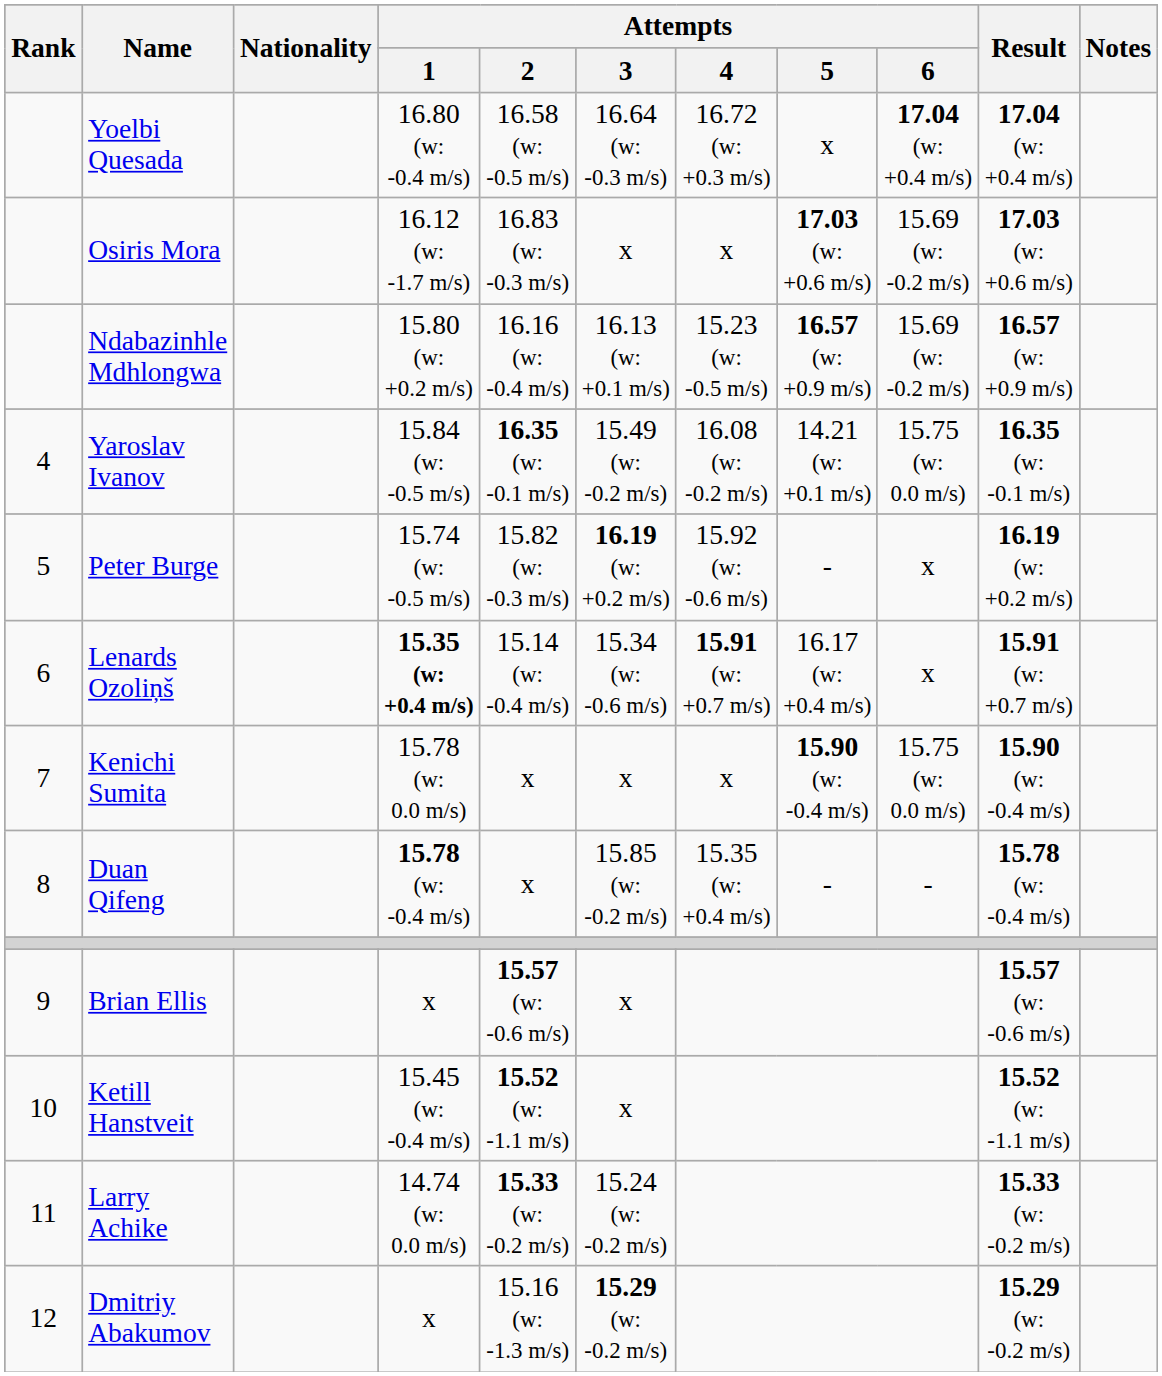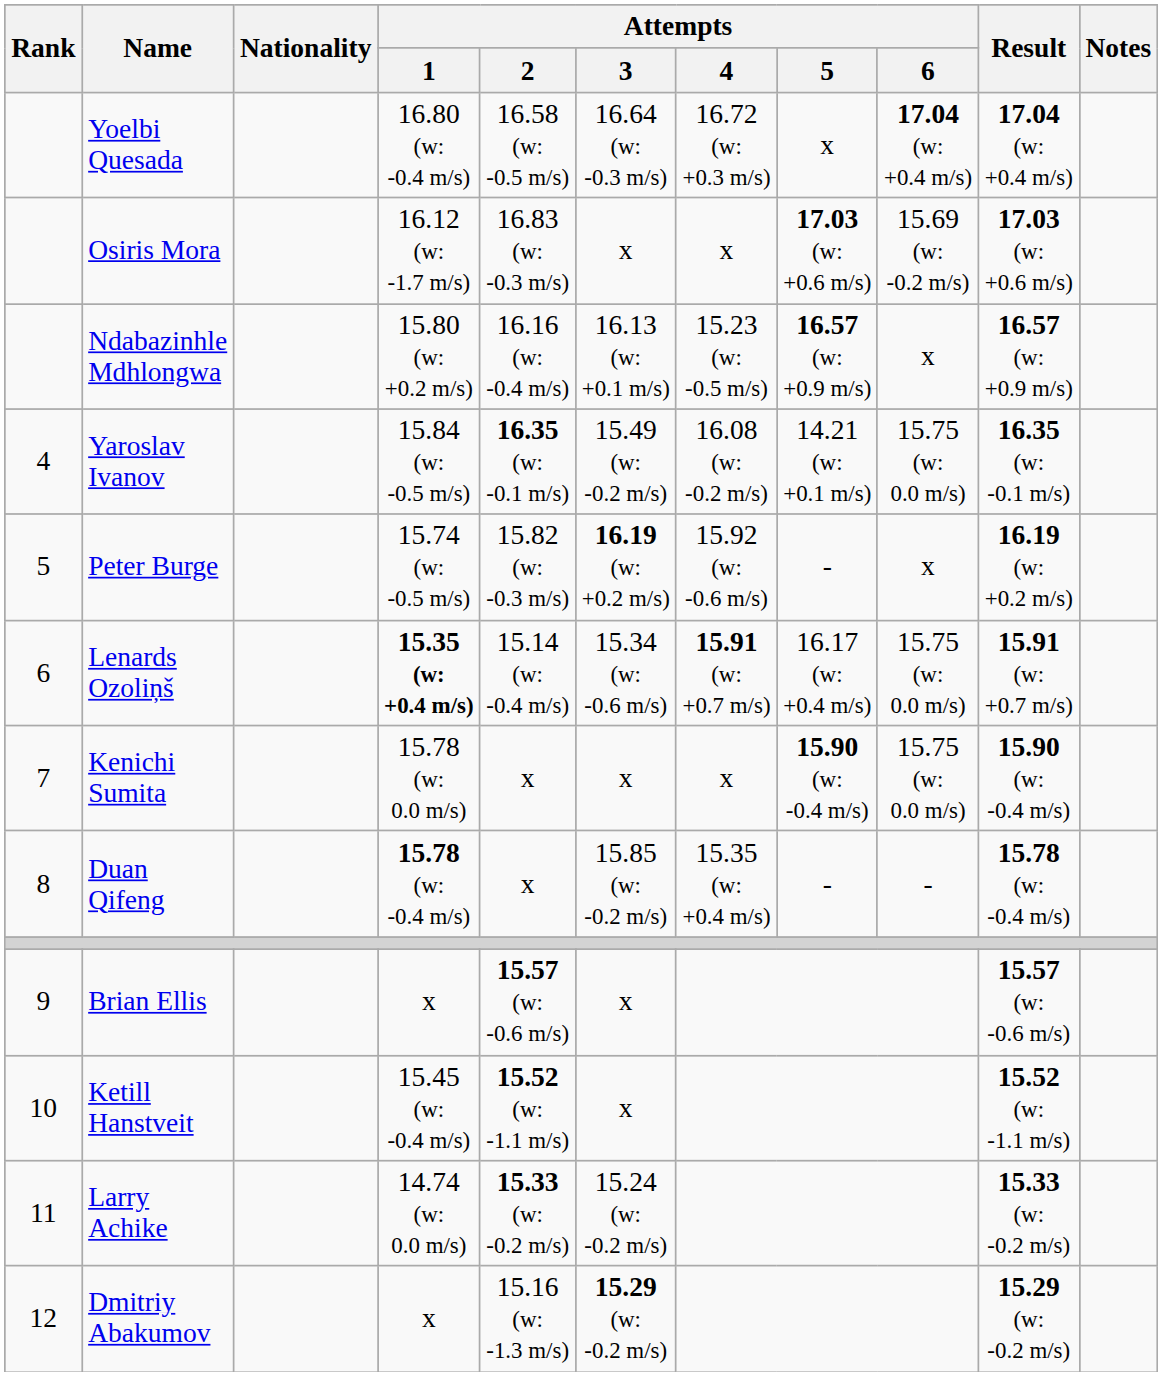 <table class="wikitable sortable" style="text-align:center">
 <tr>
 <th rowspan=2>Rank</th>
 <th rowspan=2>Name</th>
 <th rowspan=2>Nationality</th>
 <th colspan=6>Attempts</th>
 <th rowspan=2>Result</th>
 <th rowspan=2>Notes</th>
 </tr>
 <tr>
 <th>1</th>
 <th>2</th>
 <th>3</th>
 <th>4</th>
 <th>5</th>
 <th>6</th>
 </tr>
 <tr>
 <td></td>
 <td align=left><a href='#'>Yoelbi Quesada</a></td>
 <td align=left></td>
 <td>16.80<br><small>(w: -0.4 m/s)</small></td>
 <td>16.58<br><small>(w: -0.5 m/s)</small></td>
 <td>16.64<br><small>(w: -0.3 m/s)</small></td>
 <td>16.72<br><small>(w: +0.3 m/s)</small></td>
 <td>x</td>
 <td><strong>17.04</strong><br><small>(w: +0.4 m/s)</small></td>
 <td><strong>17.04</strong> <br><small>(w: +0.4 m/s)</small></td>
 <td></td>
 </tr>
 <tr>
 <td></td>
 <td align=left><a href='#'>Osiris Mora</a></td>
 <td align=left></td>
 <td>16.12<br><small>(w: -1.7 m/s)</small></td>
 <td>16.83<br><small>(w: -0.3 m/s)</small></td>
 <td>x</td>
 <td>x</td>
 <td><strong>17.03</strong><br><small>(w: +0.6 m/s)</small></td>
 <td>15.69<br><small>(w: -0.2 m/s)</small></td>
 <td><strong>17.03</strong> <br><small>(w: +0.6 m/s)</small></td>
 <td></td>
 </tr>
 <tr>
 <td></td>
 <td align=left><a href='#'>Ndabazinhle Mdhlongwa</a></td>
 <td align=left></td>
 <td>15.80<br><small>(w: +0.2 m/s)</small></td>
 <td>16.16<br><small>(w: -0.4 m/s)</small></td>
 <td>16.13<br><small>(w: +0.1 m/s)</small></td>
 <td>15.23<br><small>(w: -0.5 m/s)</small></td>
 <td><strong>16.57</strong><br><small>(w: +0.9 m/s)</small></td>
-<td>15.69<br><small>(w: -0.2 m/s)</small></td>
+<td>x</td>
 <td><strong>16.57</strong> <br><small>(w: +0.9 m/s)</small></td>
 <td></td>
 </tr>
 <tr>
 <td>4</td>
 <td align=left><a href='#'>Yaroslav Ivanov</a></td>
 <td align=left></td>
 <td>15.84<br><small>(w: -0.5 m/s)</small></td>
 <td><strong>16.35</strong><br><small>(w: -0.1 m/s)</small></td>
 <td>15.49<br><small>(w: -0.2 m/s)</small></td>
 <td>16.08<br><small>(w: -0.2 m/s)</small></td>
 <td>14.21<br><small>(w: +0.1 m/s)</small></td>
 <td>15.75<br><small>(w: 0.0 m/s)</small></td>
 <td><strong>16.35</strong> <br><small>(w: -0.1 m/s)</small></td>
 <td></td>
 </tr>
 <tr>
 <td>5</td>
 <td align=left><a href='#'>Peter Burge</a></td>
 <td align=left></td>
 <td>15.74<br><small>(w: -0.5 m/s)</small></td>
 <td>15.82<br><small>(w: -0.3 m/s)</small></td>
 <td><strong>16.19</strong><br><small>(w: +0.2 m/s)</small></td>
 <td>15.92<br><small>(w: -0.6 m/s)</small></td>
 <td>-</td>
 <td>x</td>
 <td><strong>16.19</strong> <br><small>(w: +0.2 m/s)</small></td>
 <td></td>
 </tr>
 <tr>
 <td>6</td>
 <td align=left><a href='#'>Lenards Ozoliņš</a></td>
 <td align=left></td>
 <td><strong>15.35<br><small>(w: +0.4 m/s)</small></strong></td>
 <td>15.14<br><small>(w: -0.4 m/s)</small></td>
 <td>15.34<br><small>(w: -0.6 m/s)</small></td>
 <td><strong>15.91</strong><br><small>(w: +0.7 m/s)</small></td>
 <td>16.17<br><small>(w: +0.4 m/s)</small></td>
-<td>x</td>
+<td>15.75<br><small>(w: 0.0 m/s)</small></td>
 <td><strong>15.91</strong> <br><small>(w: +0.7 m/s)</small></td>
 <td></td>
 </tr>
 <tr>
 <td>7</td>
 <td align=left><a href='#'>Kenichi Sumita</a></td>
 <td align=left></td>
 <td>15.78<br><small>(w: 0.0 m/s)</small></td>
 <td>x</td>
 <td>x</td>
 <td>x</td>
 <td><strong>15.90</strong><br><small>(w: -0.4 m/s)</small></td>
 <td>15.75<br><small>(w: 0.0 m/s)</small></td>
 <td><strong>15.90</strong> <br><small>(w: -0.4 m/s)</small></td>
 <td></td>
 </tr>
 <tr>
 <td>8</td>
 <td align=left><a href='#'>Duan Qifeng</a></td>
 <td align=left></td>
 <td><strong>15.78</strong><br><small>(w: -0.4 m/s)</small></td>
 <td>x</td>
 <td>15.85<br><small>(w: -0.2 m/s)</small></td>
 <td>15.35<br><small>(w: +0.4 m/s)</small></td>
 <td>-</td>
 <td>-</td>
 <td><strong>15.78</strong> <br><small>(w: -0.4 m/s)</small></td>
 <td></td>
 </tr>
 <tr>
 <td colspan=11 bgcolor=lightgray></td>
 </tr>
 <tr>
 <td>9</td>
 <td align=left><a href='#'>Brian Ellis</a></td>
 <td align=left></td>
 <td>x</td>
 <td><strong>15.57</strong><br><small>(w: -0.6 m/s)</small></td>
 <td>x</td>
 <td colspan=3></td>
 <td><strong>15.57</strong> <br><small>(w: -0.6 m/s)</small></td>
 <td></td>
 </tr>
 <tr>
 <td>10</td>
 <td align=left><a href='#'>Ketill Hanstveit</a></td>
 <td align=left></td>
 <td>15.45<br><small>(w: -0.4 m/s)</small></td>
 <td><strong>15.52</strong><br><small>(w: -1.1 m/s)</small></td>
 <td>x</td>
 <td colspan=3></td>
 <td><strong>15.52</strong> <br><small>(w: -1.1 m/s)</small></td>
 <td></td>
 </tr>
 <tr>
 <td>11</td>
 <td align=left><a href='#'>Larry Achike</a></td>
 <td align=left></td>
 <td>14.74<br><small>(w: 0.0 m/s)</small></td>
 <td><strong>15.33</strong><br><small>(w: -0.2 m/s)</small></td>
 <td>15.24<br><small>(w: -0.2 m/s)</small></td>
 <td colspan=3></td>
 <td><strong>15.33</strong> <br><small>(w: -0.2 m/s)</small></td>
 <td></td>
 </tr>
 <tr>
 <td>12</td>
 <td align=left><a href='#'>Dmitriy Abakumov</a></td>
 <td align=left></td>
 <td>x</td>
 <td>15.16<br><small>(w: -1.3 m/s)</small></td>
 <td><strong>15.29</strong><br><small>(w: -0.2 m/s)</small></td>
 <td colspan=3></td>
 <td><strong>15.29</strong> <br><small>(w: -0.2 m/s)</small></td>
 <td></td>
 </tr>
 </table>
